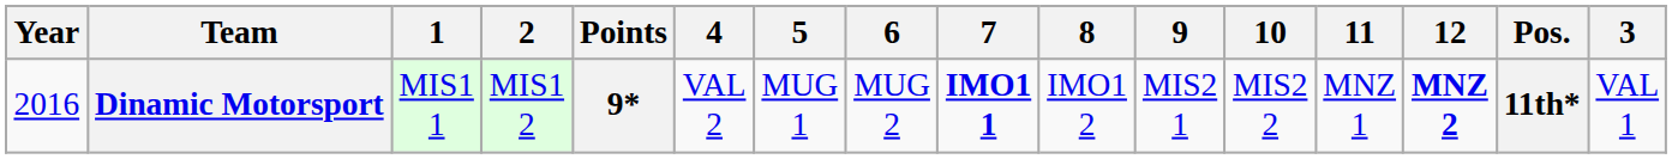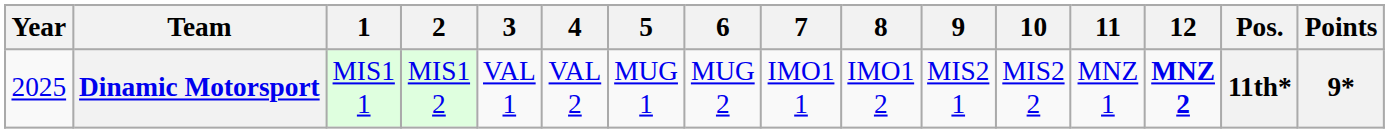 <table class="wikitable" border="1" style="text-align:center; font-size:85%;">
 <tr>
 <th>Year</th>
 <th>Team</th>
 <th>1</th>
 <th>2</th>
-<th>Points</th>
+<th>3</th>
 <th>4</th>
 <th>5</th>
 <th>6</th>
 <th>7</th>
 <th>8</th>
 <th>9</th>
 <th>10</th>
 <th>11</th>
 <th>12</th>
 <th>Pos.</th>
-<th>3</th>
+<th>Points</th>
 </tr>
 <tr>
-<td><a href='#'>2016</a></td>
+<td><a href='#'>2025</a></td>
 <th><a href='#'>Dinamic Motorsport</a></th>
 <td style="background:#DFFFDF;"><a href='#'>MIS1<br>1</a><br></td>
 <td style="background:#DFFFDF;"><a href='#'>MIS1<br>2</a><br></td>
-<th>9*</th>
+<td style="background:#;"><a href='#'>VAL<br>1</a><br></td>
 <td style="background:#;"><a href='#'>VAL<br>2</a><br></td>
 <td style="background:#;"><a href='#'>MUG<br>1</a><br></td>
 <td style="background:#;"><a href='#'>MUG<br>2</a><br></td>
-<td style="background:#;"><strong><a href='#'>IMO1<br>1</a><br></strong></td>
+<td style="background:#;"><a href='#'>IMO1<br>1</a><br></td>
 <td style="background:#;"><a href='#'>IMO1<br>2</a><br></td>
 <td style="background:#;"><a href='#'>MIS2<br>1</a><br></td>
 <td style="background:#;"><a href='#'>MIS2<br>2</a><br></td>
 <td style="background:#;"><a href='#'>MNZ<br>1</a><br></td>
 <td style="background:#;"><strong><a href='#'>MNZ<br>2</a><br></strong></td>
 <th>11th*</th>
-<td style="background:#;"><a href='#'>VAL<br>1</a><br></td>
+<th>9*</th>
 </tr>
 </table>
